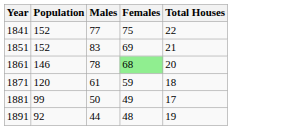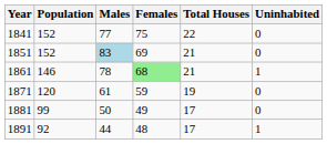 <table class="wikitable">
 <tr>
 <th>Year</th>
 <th>Population</th>
 <th>Males</th>
 <th>Females</th>
 <th>Total Houses</th>
+<th>Uninhabited</th>
 </tr>
 <tr>
 <td>1841</td>
 <td>152</td>
 <td>77</td>
 <td>75</td>
 <td>22</td>
+<td>0</td>
 </tr>
 <tr>
 <td>1851</td>
 <td>152</td>
-<td>83</td>
+<td style="background: lightblue;">83</td>
 <td>69</td>
 <td>21</td>
+<td>0</td>
 </tr>
 <tr>
 <td>1861</td>
 <td>146</td>
 <td>78</td>
 <td style="background: lightgreen;">68</td>
-<td>20</td>
+<td>21</td>
+<td>1</td>
 </tr>
 <tr>
 <td>1871</td>
 <td>120</td>
 <td>61</td>
 <td>59</td>
-<td>18</td>
+<td>19</td>
+<td>0</td>
 </tr>
 <tr>
 <td>1881</td>
 <td>99</td>
 <td>50</td>
 <td>49</td>
 <td>17</td>
+<td>0</td>
 </tr>
 <tr>
 <td>1891</td>
 <td>92</td>
 <td>44</td>
 <td>48</td>
-<td>19</td>
+<td>17</td>
+<td>1</td>
 </tr>
 </table>
